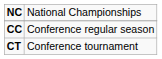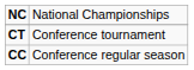 <table class="wikitable">
 <tr>
 <td><strong>NC</strong></td>
 <td>National Championships</td>
 </tr>
 <tr>
 </tr>
 <tr>
+<td><strong>CT</strong></td>
+<td>Conference tournament</td>
+</tr>
+<tr>
 <td><strong>CC</strong></td>
 <td>Conference regular season</td>
 </tr>
-<tr>
-<td><strong>CT</strong></td>
-<td>Conference tournament</td>
-</tr>
 </table>
